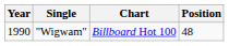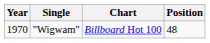 <table class="wikitable">
 <tr>
 <th>Year</th>
 <th>Single</th>
 <th>Chart</th>
 <th>Position</th>
 </tr>
 <tr>
-<td>1990</td>
+<td>1970</td>
 <td>"Wigwam"</td>
 <td><a href='#'><em>Billboard</em> Hot 100</a></td>
 <td>48</td>
 </tr>
 </table>
